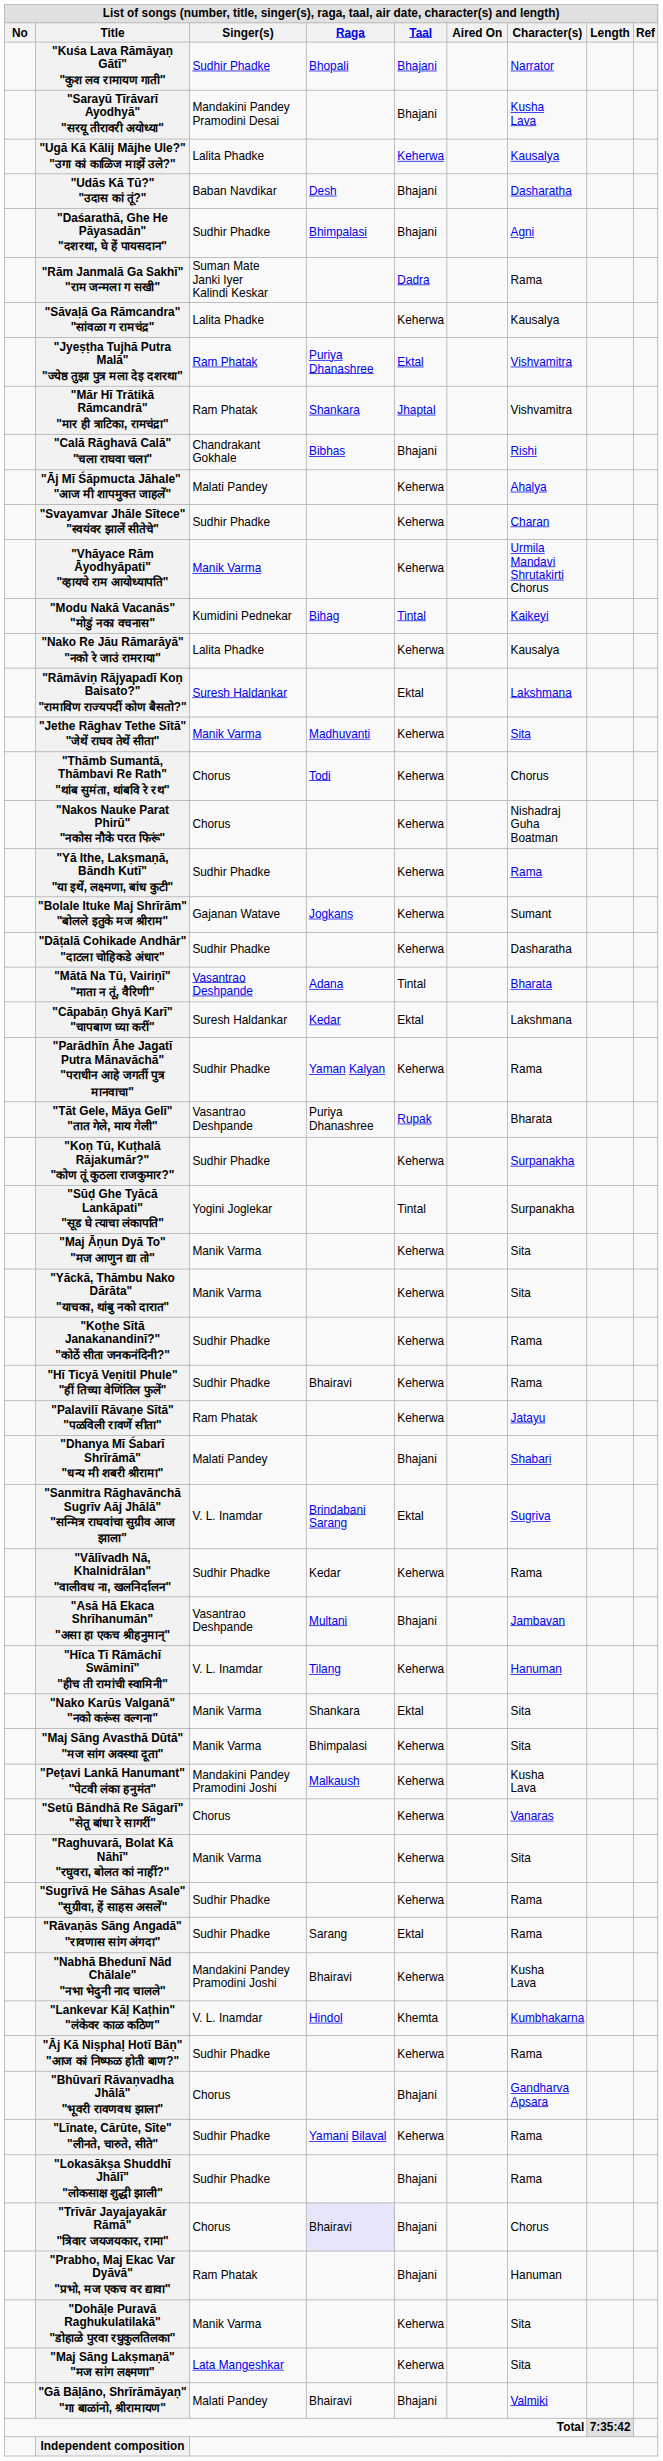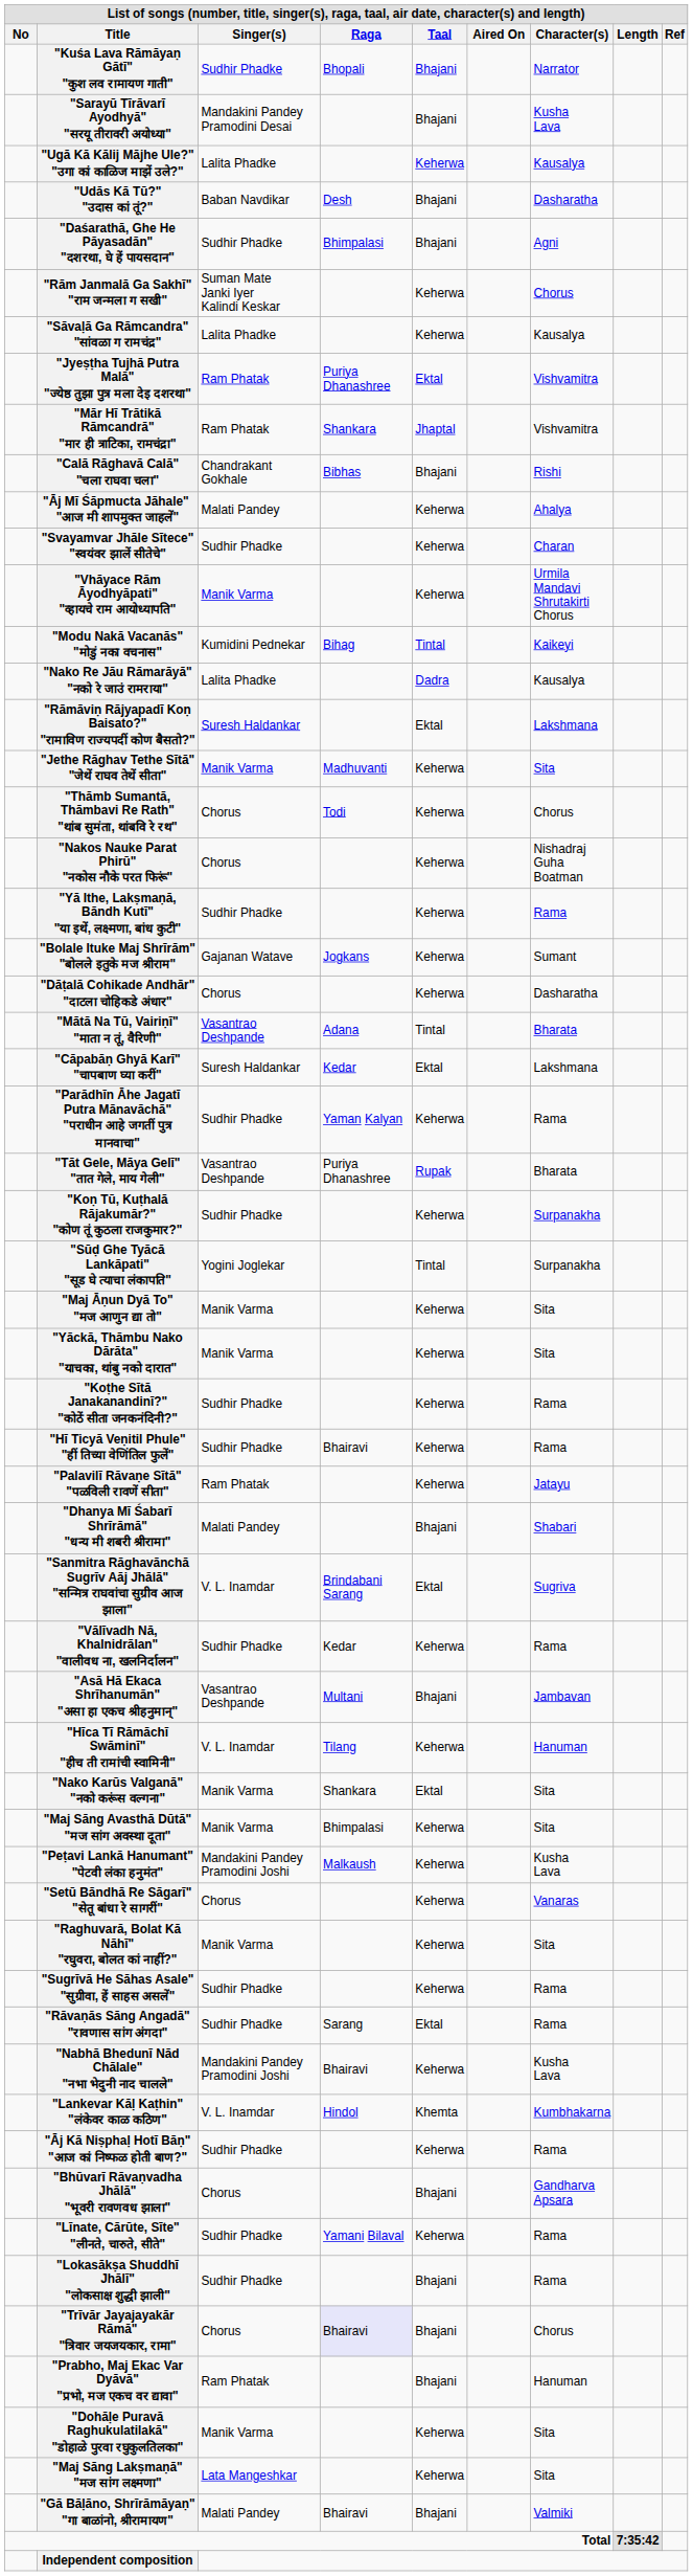 <table class="wikitable plainrowheaders collapsible collapsed" style="width:100%">
 <tr>
 <th colspan="9" style="background-color:#E0E0E0">List of songs (number, title, singer(s), raga, taal, air date, character(s) and length)</th>
 </tr>
 <tr>
 <th scope="col" style="width:5%;">No</th>
 <th scope="col" style="width:25%;">Title</th>
 <th scope="col" style="width:19%;">Singer(s)</th>
 <th scope="col" style="width:14%;"><a href='#'>Raga</a></th>
 <th scope="col" style="width:7%;"><a href='#'>Taal</a></th>
 <th scope="col" style="width:10%;">Aired On</th>
 <th scope="col" style="width:10%;">Character(s)</th>
 <th scope="col" style="width:7%;">Length</th>
 <th scope="col" style="width:3%;" class="unsortable">Ref</th>
 </tr>
 <tr>
 <td style="text-align:center;"></td>
 <th scope="row">"Kuśa Lava Rāmāyaṇ Gātī"<br>"कुश लव रामायण गाती"<br></th>
 <td><a href='#'>Sudhir Phadke</a></td>
 <td><a href='#'>Bhopali</a></td>
 <td><a href='#'>Bhajani</a></td>
 <td></td>
 <td><a href='#'>Narrator</a></td>
 <td></td>
 <td></td>
 </tr>
 <tr>
 <td style="text-align:center;"></td>
 <th scope="row">"Sarayū Tīrāvarī Ayodhyā"<br>"सरयू तीरावरी अयोध्या"<br></th>
 <td>Mandakini Pandey<br>Pramodini Desai</td>
 <td></td>
 <td>Bhajani</td>
 <td></td>
 <td><a href='#'>Kusha</a><br><a href='#'>Lava</a></td>
 <td></td>
 <td></td>
 </tr>
 <tr>
 <td style="text-align:center;"></td>
 <th scope="row">"Ugā Kā Kālij Mājhe Ule?"<br>"उगा कां काळिज माझें उले?"<br></th>
 <td>Lalita Phadke</td>
 <td></td>
 <td><a href='#'>Keherwa</a></td>
 <td></td>
 <td><a href='#'>Kausalya</a></td>
 <td></td>
 <td></td>
 </tr>
 <tr>
 <td style="text-align:center;"></td>
 <th scope="row">"Udās Kā Tū?"<br>"उदास कां तूं?"<br></th>
 <td>Baban Navdikar</td>
 <td><a href='#'>Desh</a></td>
 <td>Bhajani</td>
 <td></td>
 <td><a href='#'>Dasharatha</a></td>
 <td></td>
 <td></td>
 </tr>
 <tr>
 <td style="text-align:center;"></td>
 <th scope="row">"Daśarathā, Ghe He Pāyasadān"<br>"दशरथा, घे हें पायसदान"<br></th>
 <td>Sudhir Phadke</td>
 <td><a href='#'>Bhimpalasi</a></td>
 <td>Bhajani</td>
 <td></td>
 <td><a href='#'>Agni</a></td>
 <td></td>
 <td></td>
 </tr>
 <tr>
 <td style="text-align:center;"></td>
 <th scope="row">"Rām Janmalā Ga Sakhī"<br>"राम जन्मला ग सखी"<br></th>
 <td>Suman Mate<br>Janki Iyer<br>Kalindi Keskar</td>
 <td></td>
-<td><a href='#'>Dadra</a></td>
+<td>Keherwa</td>
 <td></td>
-<td>Rama</td>
+<td><a href='#'>Chorus</a></td>
 <td></td>
 <td></td>
 </tr>
 <tr>
 <td style="text-align:center;"></td>
 <th scope="row">"Sāvaḷā Ga Rāmcandra"<br>"सांवळा ग रामचंद्र"<br></th>
 <td>Lalita Phadke</td>
 <td></td>
 <td>Keherwa</td>
 <td></td>
 <td>Kausalya</td>
 <td></td>
 <td></td>
 </tr>
 <tr>
 <td style="text-align:center;"></td>
 <th scope="row">"Jyeṣṭha Tujhā Putra Malā"<br>"ज्येष्ठ तुझा पुत्र मला देइ दशरथा"<br></th>
 <td><a href='#'>Ram Phatak</a></td>
 <td><a href='#'>Puriya Dhanashree</a></td>
 <td><a href='#'>Ektal</a></td>
 <td></td>
 <td><a href='#'>Vishvamitra</a></td>
 <td></td>
 <td></td>
 </tr>
 <tr>
 <td style="text-align:center;"></td>
 <th scope="row">"Mār Hī Trātikā Rāmcandrā"<br>"मार ही त्राटिका, रामचंद्रा"<br></th>
 <td>Ram Phatak</td>
 <td><a href='#'>Shankara</a></td>
 <td><a href='#'>Jhaptal</a></td>
 <td></td>
 <td>Vishvamitra</td>
 <td></td>
 <td></td>
 </tr>
 <tr>
 <td style="text-align:center;"></td>
 <th scope="row">"Calā Rāghavā Calā"<br>"चला राघवा चला"<br></th>
 <td>Chandrakant Gokhale</td>
 <td><a href='#'>Bibhas</a></td>
 <td>Bhajani</td>
 <td></td>
 <td><a href='#'>Rishi</a></td>
 <td></td>
 <td></td>
 </tr>
 <tr>
 <td style="text-align:center;"></td>
 <th scope="row">"Āj Mī Śāpmucta Jāhale" <br>"आज मी शापमुक्त जाहलें"<br></th>
 <td>Malati Pandey</td>
 <td></td>
 <td>Keherwa</td>
 <td></td>
 <td><a href='#'>Ahalya</a></td>
 <td></td>
 <td></td>
 </tr>
 <tr>
 <td style="text-align:center;"></td>
 <th scope="row">"Svayamvar Jhāle Sītece"<br>"स्वयंवर झालें सीतेचे"<br></th>
 <td>Sudhir Phadke</td>
 <td></td>
 <td>Keherwa</td>
 <td></td>
 <td><a href='#'>Charan</a></td>
 <td></td>
 <td></td>
 </tr>
 <tr>
 <td style="text-align:center;"></td>
 <th scope="row">"Vhāyace Rām Āyodhyāpati"<br>"व्हायचे राम आयोध्यापति"<br></th>
 <td><a href='#'>Manik Varma</a></td>
 <td></td>
 <td>Keherwa</td>
 <td></td>
 <td><a href='#'>Urmila</a><br><a href='#'>Mandavi</a><br><a href='#'>Shrutakirti</a><br>Chorus</td>
 <td></td>
 <td></td>
 </tr>
 <tr>
 <td style="text-align:center;"></td>
 <th scope="row">"Modu Nakā Vacanās"<br>"मोडुं नका वचनास"<br></th>
 <td>Kumidini Pednekar</td>
 <td><a href='#'>Bihag</a></td>
 <td><a href='#'>Tintal</a></td>
 <td></td>
 <td><a href='#'>Kaikeyi</a></td>
 <td></td>
 <td></td>
 </tr>
 <tr>
 <td style="text-align:center;"></td>
 <th scope="row">"Nako Re Jāu Rāmarāyā"<br>"नको रे जाउं रामराया"<br></th>
 <td>Lalita Phadke</td>
 <td></td>
-<td>Keherwa</td>
+<td><a href='#'>Dadra</a></td>
 <td></td>
 <td>Kausalya</td>
 <td></td>
 <td></td>
 </tr>
 <tr>
 <td style="text-align:center;"></td>
 <th scope="row">"Rāmāviṇ Rājyapadī Koṇ Baisato?"<br>"रामाविण राज्यपदीं कोण बैसतो?"<br></th>
 <td><a href='#'>Suresh Haldankar</a></td>
 <td></td>
 <td>Ektal</td>
 <td></td>
 <td><a href='#'>Lakshmana</a></td>
 <td></td>
 <td></td>
 </tr>
 <tr>
 <td style="text-align:center;"></td>
 <th scope="row">"Jethe Rāghav Tethe Sītā"<br>"जेथें राघव तेथें सीता"<br></th>
 <td><a href='#'>Manik Varma</a></td>
 <td><a href='#'>Madhuvanti</a></td>
 <td>Keherwa</td>
 <td></td>
 <td><a href='#'>Sita</a></td>
 <td></td>
 <td></td>
 </tr>
 <tr>
 <td style="text-align:center;"></td>
 <th scope="row">"Thāmb Sumantā, Thāmbavi Re Rath"<br>"थांब सुमंता, थांबवि रे रथ"<br></th>
 <td>Chorus</td>
 <td><a href='#'>Todi</a></td>
 <td>Keherwa</td>
 <td></td>
 <td>Chorus</td>
 <td></td>
 <td></td>
 </tr>
 <tr>
 <td style="text-align:center;"></td>
 <th scope="row">"Nakos Nauke Parat Phirū"<br>"नकोस नौके परत फिरूं"<br></th>
 <td>Chorus</td>
 <td></td>
 <td>Keherwa</td>
 <td></td>
 <td>Nishadraj Guha<br>Boatman</td>
 <td></td>
 <td></td>
 </tr>
 <tr>
 <td style="text-align:center;"></td>
 <th scope="row">"Yā Ithe, Lakṣmaṇā, Bāndh Kutī"<br>"या इथें, लक्ष्मणा, बांध कुटी"<br></th>
 <td>Sudhir Phadke</td>
 <td></td>
 <td>Keherwa</td>
 <td></td>
 <td><a href='#'>Rama</a></td>
 <td></td>
 <td></td>
 </tr>
 <tr>
 <td style="text-align:center;"></td>
 <th scope="row">"Bolale Ituke Maj Shrīrām"<br>"बोलले इतुके मज श्रीराम"<br></th>
 <td>Gajanan Watave</td>
 <td><a href='#'>Jogkans</a></td>
 <td>Keherwa</td>
 <td></td>
 <td>Sumant</td>
 <td></td>
 <td></td>
 </tr>
 <tr>
 <td style="text-align:center;"></td>
 <th scope="row">"Dāṭalā Cohikade Andhār"<br>"दाटला चोहिकडे अंधार"<br></th>
-<td>Sudhir Phadke</td>
+<td>Chorus</td>
 <td></td>
 <td>Keherwa</td>
 <td></td>
 <td>Dasharatha</td>
 <td></td>
 <td></td>
 </tr>
 <tr>
 <td style="text-align:center;"></td>
 <th scope="row">"Mātā Na Tū, Vairiṇī"<br>"माता न तूं, वैरिणी"<br></th>
 <td><a href='#'>Vasantrao Deshpande</a></td>
 <td><a href='#'>Adana</a></td>
 <td>Tintal</td>
 <td></td>
 <td><a href='#'>Bharata</a></td>
 <td></td>
 <td></td>
 </tr>
 <tr>
 <td style="text-align:center;"></td>
 <th scope="row">"Cāpabāṇ Ghyā Karī"<br>"चापबाण घ्या करीं"<br></th>
 <td>Suresh Haldankar</td>
 <td><a href='#'>Kedar</a></td>
 <td>Ektal</td>
 <td></td>
 <td>Lakshmana</td>
 <td></td>
 <td></td>
 </tr>
 <tr>
 <td style="text-align:center;"></td>
 <th scope="row">"Parādhīn Āhe Jagatī Putra Mānavāchā"<br>"पराधीन आहे जगतीं पुत्र मानवाचा"<br></th>
 <td>Sudhir Phadke</td>
 <td><a href='#'>Yaman</a> <a href='#'>Kalyan</a></td>
 <td>Keherwa</td>
 <td></td>
 <td>Rama</td>
 <td></td>
 <td></td>
 </tr>
 <tr>
 <td style="text-align:center;"></td>
 <th scope="row">"Tāt Gele, Māya Gelī"<br>"तात गेले, माय गेली"<br></th>
 <td>Vasantrao Deshpande</td>
 <td>Puriya Dhanashree</td>
 <td><a href='#'>Rupak</a></td>
 <td></td>
 <td>Bharata</td>
 <td></td>
 <td></td>
 </tr>
 <tr>
 <td style="text-align:center;"></td>
 <th scope="row">"Koṇ Tū, Kuṭhalā Rājakumār?"<br>"कोण तूं कुठला राजकुमार?"<br></th>
 <td>Sudhir Phadke</td>
 <td></td>
 <td>Keherwa</td>
 <td></td>
 <td><a href='#'>Surpanakha</a></td>
 <td></td>
 <td></td>
 </tr>
 <tr>
 <td style="text-align:center;"></td>
 <th scope="row">"Sūḍ Ghe Tyācā Lankāpati"<br>"सूड घे त्याचा लंकापति"<br></th>
 <td>Yogini Joglekar</td>
 <td></td>
 <td>Tintal</td>
 <td></td>
 <td>Surpanakha</td>
 <td></td>
 <td></td>
 </tr>
 <tr>
 <td style="text-align:center;"></td>
 <th scope="row">"Maj Āṇun Dyā To"<br>"मज आणुन द्या तो"<br></th>
 <td>Manik Varma</td>
 <td></td>
 <td>Keherwa</td>
 <td></td>
 <td>Sita</td>
 <td></td>
 <td></td>
 </tr>
 <tr>
 <td style="text-align:center;"></td>
 <th scope="row">"Yāckā, Thāmbu Nako Dārāta" <br>"याचका, थांबु नको दारात"<br></th>
 <td>Manik Varma</td>
 <td></td>
 <td>Keherwa</td>
 <td></td>
 <td>Sita</td>
 <td></td>
 <td></td>
 </tr>
 <tr>
 <td style="text-align:center;"></td>
 <th scope="row">"Koṭhe Sītā Janakanandinī?"<br>"कोठें सीता जनकनंदिनी?"<br></th>
 <td>Sudhir Phadke</td>
 <td></td>
 <td>Keherwa</td>
 <td></td>
 <td>Rama</td>
 <td></td>
 <td></td>
 </tr>
 <tr>
 <td style="text-align:center;"></td>
 <th scope="row">"Hī Ticyā Veṇitil Phule"<br>"हीं तिच्या वेणिंतिल फुलें"<br></th>
 <td>Sudhir Phadke</td>
 <td>Bhairavi</td>
 <td>Keherwa</td>
 <td></td>
 <td>Rama</td>
 <td></td>
 <td></td>
 </tr>
 <tr>
 <td style="text-align:center;"></td>
 <th scope="row">"Palavilī Rāvaṇe Sītā"<br>"पळविली रावणें सीता"<br></th>
 <td>Ram Phatak</td>
 <td></td>
 <td>Keherwa</td>
 <td></td>
 <td><a href='#'>Jatayu</a></td>
 <td></td>
 <td></td>
 </tr>
 <tr>
 <td style="text-align:center;"></td>
 <th scope="row">"Dhanya Mī Śabarī Shrīrāmā"<br>"धन्य मी शबरी श्रीरामा"<br></th>
 <td>Malati Pandey</td>
 <td></td>
 <td>Bhajani</td>
 <td></td>
 <td><a href='#'>Shabari</a></td>
 <td></td>
 <td></td>
 </tr>
 <tr>
 <td style="text-align:center;"></td>
 <th scope="row">"Sanmitra Rāghavānchā Sugrīv Aāj Jhālā"<br>"सन्मित्र राघवांचा सुग्रीव आज झाला"<br></th>
 <td>V. L. Inamdar</td>
 <td><a href='#'>Brindabani Sarang</a></td>
 <td>Ektal</td>
 <td></td>
 <td><a href='#'>Sugriva</a></td>
 <td></td>
 <td></td>
 </tr>
 <tr>
 <td style="text-align:center;"></td>
 <th scope="row">"Vālīvadh Nā, Khalnidrālan"<br>"वालीवध ना, खलनिर्दालन"<br></th>
 <td>Sudhir Phadke</td>
 <td>Kedar</td>
 <td>Keherwa</td>
 <td></td>
 <td>Rama</td>
 <td></td>
 <td></td>
 </tr>
 <tr>
 <td style="text-align:center;"></td>
 <th scope="row">"Asā Hā Ekaca Shrīhanumān"<br>"असा हा एकच श्रीहनुमान्"<br></th>
 <td>Vasantrao Deshpande</td>
 <td><a href='#'>Multani</a></td>
 <td>Bhajani</td>
 <td></td>
 <td><a href='#'>Jambavan</a></td>
 <td></td>
 <td></td>
 </tr>
 <tr>
 <td style="text-align:center;"></td>
 <th scope="row">"Hīca Tī Rāmāchī Swāminī"<br>"हीच ती रामांची स्वामिनी"<br></th>
 <td>V. L. Inamdar</td>
 <td><a href='#'>Tilang</a></td>
 <td>Keherwa</td>
 <td></td>
 <td><a href='#'>Hanuman</a></td>
 <td></td>
 <td></td>
 </tr>
 <tr>
 <td style="text-align:center;"></td>
 <th scope="row">"Nako Karūs Valganā"<br>"नको करूंस वल्गना"<br></th>
 <td>Manik Varma</td>
 <td>Shankara</td>
 <td>Ektal</td>
 <td></td>
 <td>Sita</td>
 <td></td>
 <td></td>
 </tr>
 <tr>
 <td style="text-align:center;"></td>
 <th scope="row">"Maj Sāng Avasthā Dūtā"<br>"मज सांग अवस्था दूता"<br></th>
 <td>Manik Varma</td>
 <td>Bhimpalasi</td>
 <td>Keherwa</td>
 <td></td>
 <td>Sita</td>
 <td></td>
 <td></td>
 </tr>
 <tr>
 <td style="text-align:center;"></td>
 <th scope="row">"Peṭavi Lankā Hanumant"<br>"पेटवी लंका हनुमंत"<br></th>
 <td>Mandakini Pandey<br>Pramodini Joshi</td>
 <td><a href='#'>Malkaush</a></td>
 <td>Keherwa</td>
 <td></td>
 <td>Kusha<br>Lava</td>
 <td></td>
 <td></td>
 </tr>
 <tr>
 <td style="text-align:center;"></td>
 <th scope="row">"Setū Bāndhā Re Sāgarī"<br>"सेतू बांधा रे सागरीं"<br></th>
 <td>Chorus</td>
 <td></td>
 <td>Keherwa</td>
 <td></td>
 <td><a href='#'>Vanaras</a></td>
 <td></td>
 <td></td>
 </tr>
 <tr>
 <td style="text-align:center;"></td>
 <th scope="row">"Raghuvarā, Bolat Kā Nāhī"<br>"रघुवरा, बोलत कां नाहीं?"<br></th>
 <td>Manik Varma</td>
 <td></td>
 <td>Keherwa</td>
 <td></td>
 <td>Sita</td>
 <td></td>
 <td></td>
 </tr>
 <tr>
 <td style="text-align:center;"></td>
 <th scope="row">"Sugrīvā He Sāhas Asale"<br>"सुग्रीवा, हें साहस असलें"<br></th>
 <td>Sudhir Phadke</td>
 <td></td>
 <td>Keherwa</td>
 <td></td>
 <td>Rama</td>
 <td></td>
 <td></td>
 </tr>
 <tr>
 <td style="text-align:center;"></td>
 <th scope="row">"Rāvaṇās Sāng Angadā"<br>"रावणास सांग अंगदा"<br></th>
 <td>Sudhir Phadke</td>
 <td>Sarang</td>
 <td>Ektal</td>
 <td></td>
 <td>Rama</td>
 <td></td>
 <td></td>
 </tr>
 <tr>
 <td style="text-align:center;"></td>
 <th scope="row">"Nabhā Bhedunī Nād Chālale"<br>"नभा भेदुनी नाद चालले"<br></th>
 <td>Mandakini Pandey<br>Pramodini Joshi</td>
 <td>Bhairavi</td>
 <td>Keherwa</td>
 <td></td>
 <td>Kusha<br>Lava</td>
 <td></td>
 <td></td>
 </tr>
 <tr>
 <td style="text-align:center;"></td>
 <th scope="row">"Lankevar Kāḷ Kaṭhin"<br>"लंकेवर काळ कठिण"<br></th>
 <td>V. L. Inamdar</td>
 <td><a href='#'>Hindol</a></td>
 <td>Khemta</td>
 <td></td>
 <td><a href='#'>Kumbhakarna</a></td>
 <td></td>
 <td></td>
 </tr>
 <tr>
 <td style="text-align:center;"></td>
 <th scope="row">"Āj Kā Niṣphaḷ Hotī Bāṇ"<br>"आज कां निष्फळ होती बाण?"<br></th>
 <td>Sudhir Phadke</td>
 <td></td>
 <td>Keherwa</td>
 <td></td>
 <td>Rama</td>
 <td></td>
 <td></td>
 </tr>
 <tr>
 <td style="text-align:center;"></td>
 <th scope="row">"Bhūvarī Rāvaṇvadha Jhālā"<br>"भूवरी रावणवध झाला"<br></th>
 <td>Chorus</td>
 <td></td>
 <td>Bhajani</td>
 <td></td>
 <td><a href='#'>Gandharva</a><br><a href='#'>Apsara</a></td>
 <td></td>
 <td></td>
 </tr>
 <tr>
 <td style="text-align:center;"></td>
 <th scope="row">"Līnate, Cārūte, Sīte"<br>"लीनते, चारुते, सीते"<br></th>
 <td>Sudhir Phadke</td>
 <td><a href='#'>Yamani</a> <a href='#'>Bilaval</a></td>
 <td>Keherwa</td>
 <td></td>
 <td>Rama</td>
 <td></td>
 <td></td>
 </tr>
 <tr>
 <td style="text-align:center;"></td>
 <th scope="row">"Lokasākṣa Shuddhī Jhālī"<br>"लोकसाक्ष शुद्धी झाली"<br></th>
 <td>Sudhir Phadke</td>
 <td></td>
 <td>Bhajani</td>
 <td></td>
 <td>Rama</td>
 <td></td>
 <td></td>
 </tr>
 <tr>
 <td style="text-align:center;"></td>
 <th scope="row">"Trīvār Jayajayakār Rāmā"<br>"त्रिवार जयजयकार, रामा"<br></th>
 <td>Chorus</td>
 <td style="background: lavender;">Bhairavi</td>
 <td>Bhajani</td>
 <td></td>
 <td>Chorus</td>
 <td></td>
 <td></td>
 </tr>
 <tr>
 <td style="text-align:center;"></td>
 <th scope="row">"Prabho, Maj Ekac Var Dyāvā"<br>"प्रभो, मज एकच वर द्यावा"<br></th>
 <td>Ram Phatak</td>
 <td></td>
 <td>Bhajani</td>
 <td></td>
 <td>Hanuman</td>
 <td></td>
 <td></td>
 </tr>
 <tr>
 <td style="text-align:center;"></td>
 <th scope="row">"Dohāḷe Puravā Raghukulatilakā"<br>"डोहाळे पुरवा रघुकुलतिलका"<br></th>
 <td>Manik Varma</td>
 <td></td>
 <td>Keherwa</td>
 <td></td>
 <td>Sita</td>
 <td></td>
 <td></td>
 </tr>
 <tr>
 <td style="text-align:center;"></td>
 <th scope="row">"Maj Sāng Lakṣmaṇā"<br>"मज सांग लक्ष्मणा"<br></th>
 <td><a href='#'>Lata Mangeshkar</a></td>
 <td></td>
 <td>Keherwa</td>
 <td></td>
 <td>Sita</td>
 <td></td>
 <td></td>
 </tr>
 <tr>
 <td style="text-align:center;"></td>
 <th scope="row">"Gā Bāḷāno, Shrīrāmāyaṇ"<br>"गा बाळांनो, श्रीरामायण"<br></th>
 <td>Malati Pandey</td>
 <td>Bhairavi</td>
 <td>Bhajani</td>
 <td></td>
 <td><a href='#'>Valmiki</a></td>
 <td></td>
 <td></td>
 </tr>
 <tr>
 <td align="right" colspan="7"><strong>Total</strong></td>
 <td bgcolor="#E0E0E0" align="right"><strong>7:35:42</strong></td>
 <td></td>
 </tr>
 <tr>
 <td align="right"></td>
 <th scope="row">Independent composition</th>
 <td colspan="7"></td>
 </tr>
 </table>
